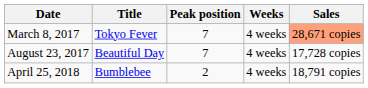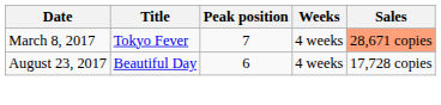 <table class="wikitable">
 <tr>
 <th>Date</th>
 <th>Title</th>
 <th>Peak position</th>
 <th>Weeks</th>
 <th>Sales</th>
 </tr>
 <tr>
 <td>March 8, 2017</td>
 <td><a href='#'>Tokyo Fever</a></td>
 <td align="center">7</td>
 <td>4 weeks</td>
 <td style="background: lightsalmon;">28,671 copies</td>
 </tr>
 <tr>
 <td>August 23, 2017</td>
 <td><a href='#'>Beautiful Day</a></td>
-<td align="center">7</td>
+<td align="center">6</td>
 <td>4 weeks</td>
 <td>17,728 copies</td>
 </tr>
-<tr>
-<td>April 25, 2018</td>
-<td><a href='#'>Bumblebee</a></td>
-<td align="center">2</td>
-<td>4 weeks</td>
-<td>18,791 copies</td>
-</tr>
 </table>
